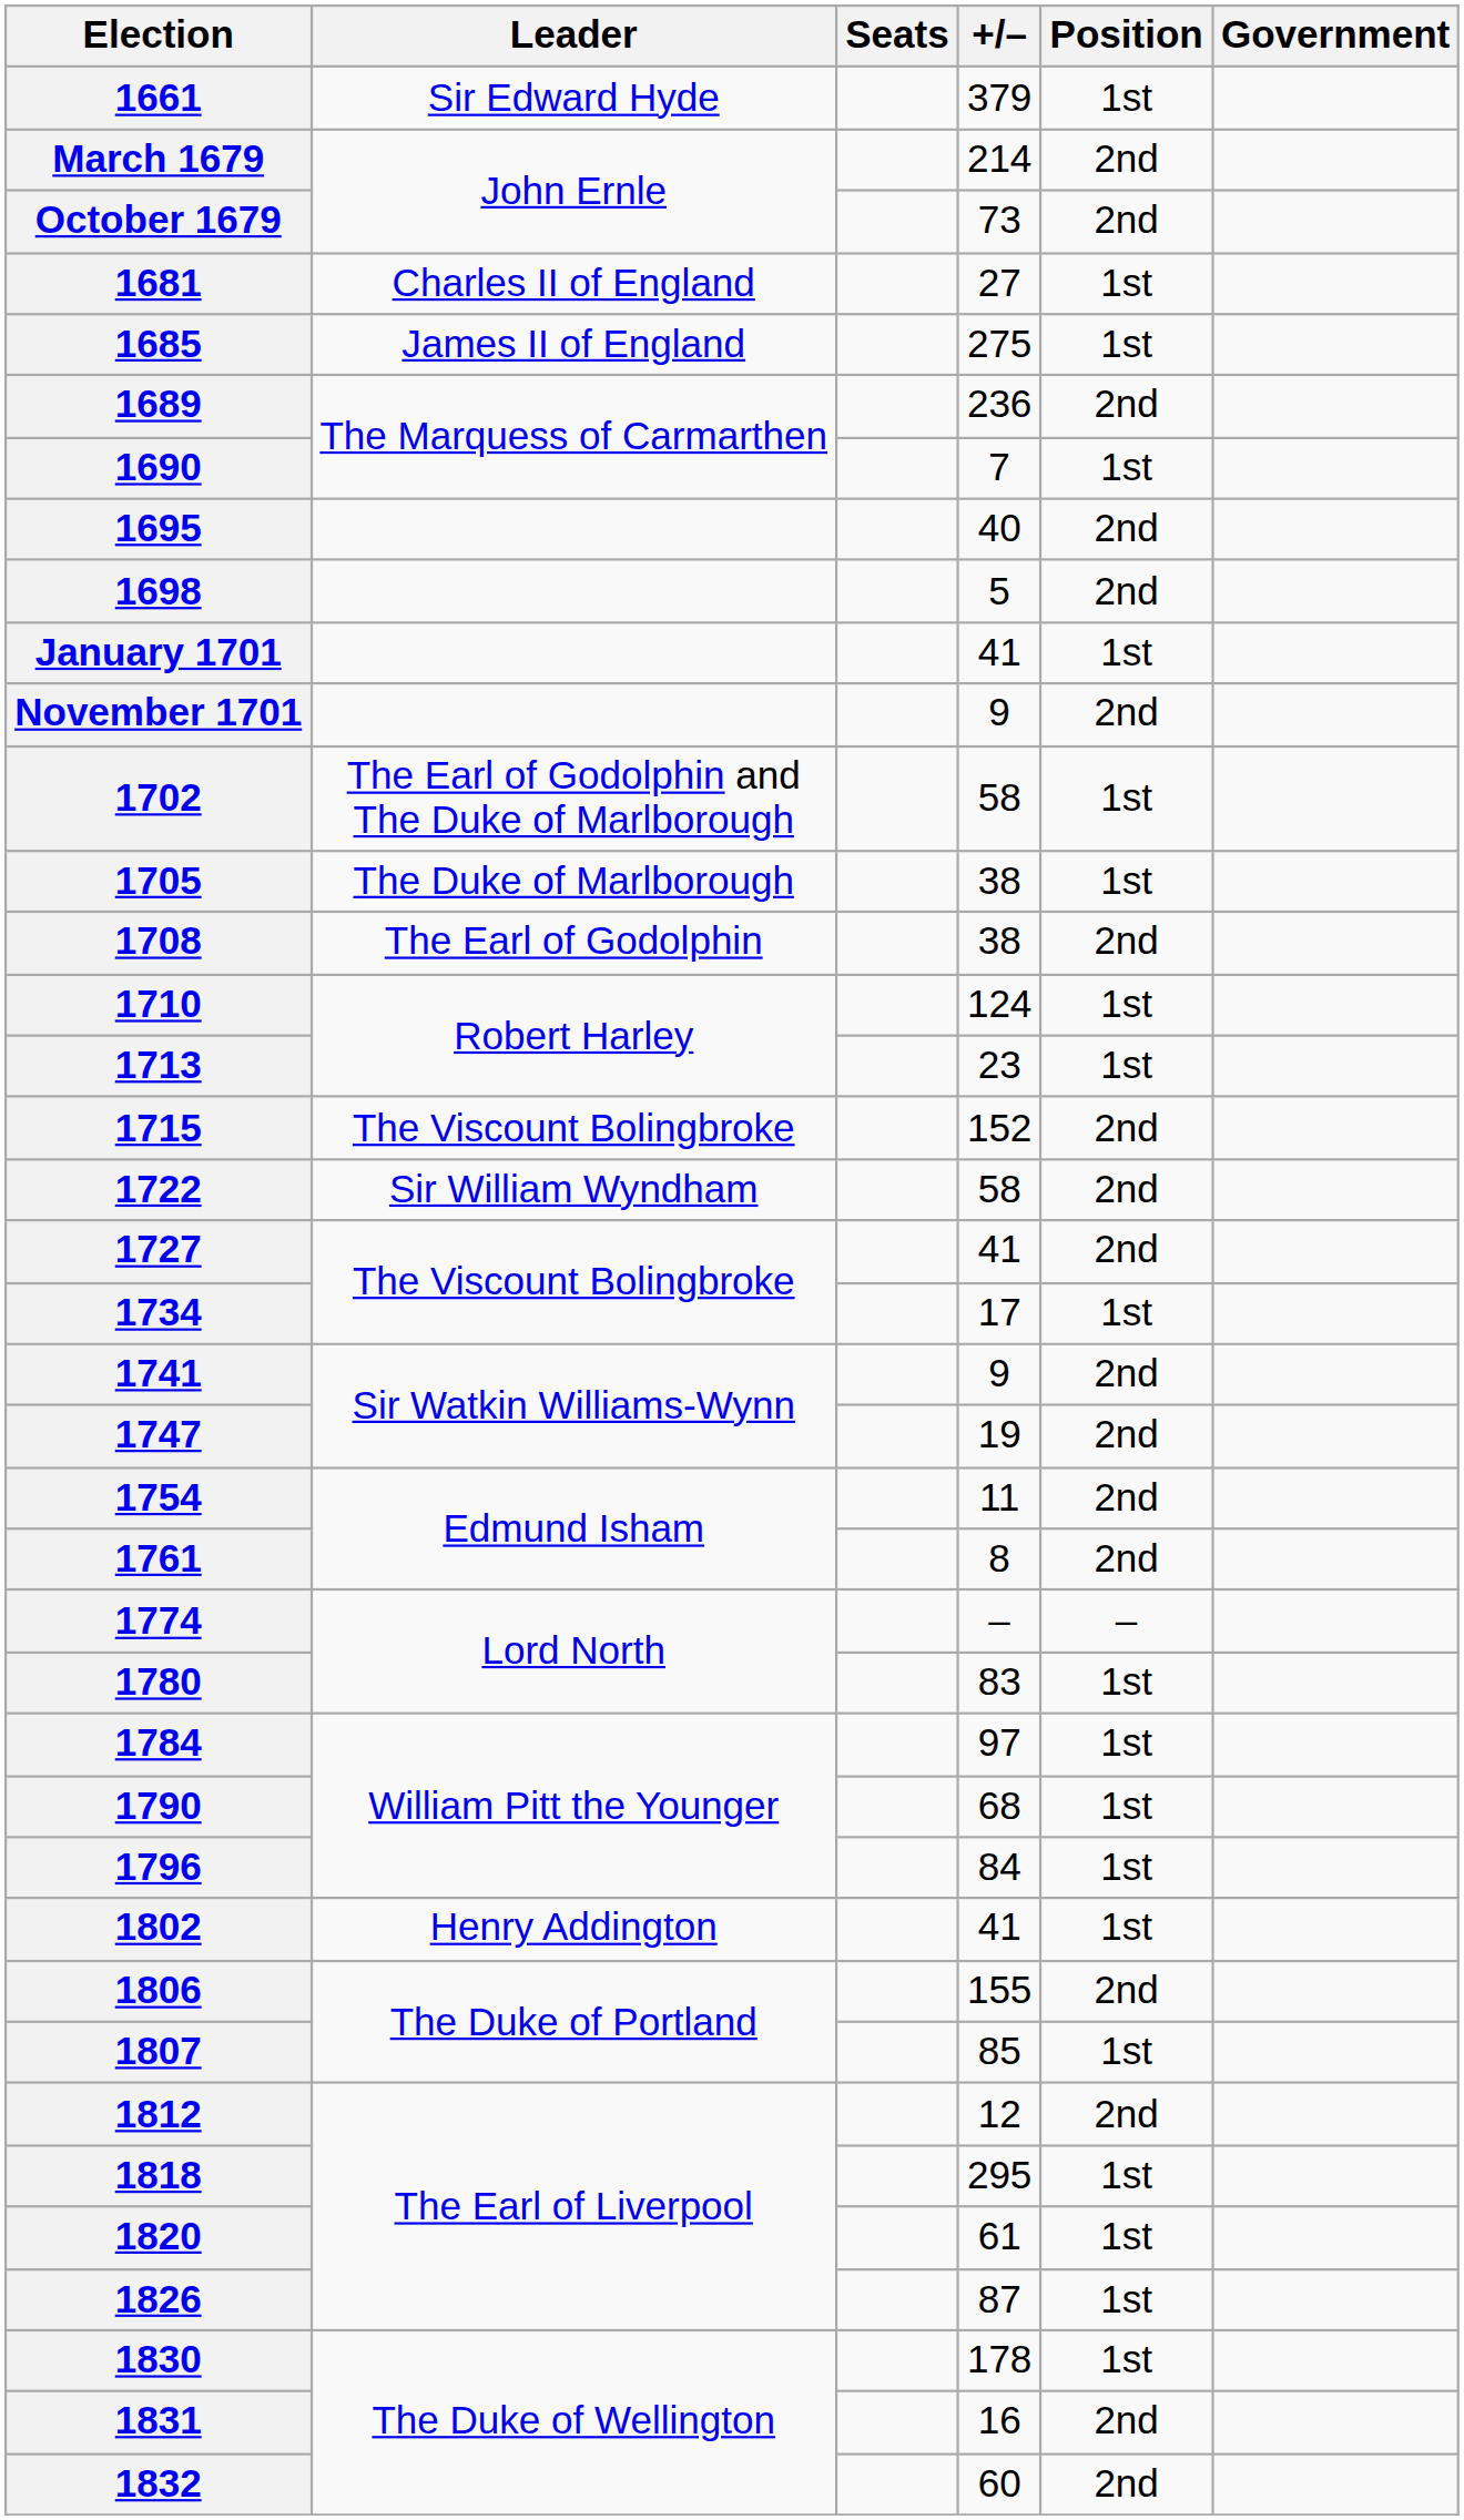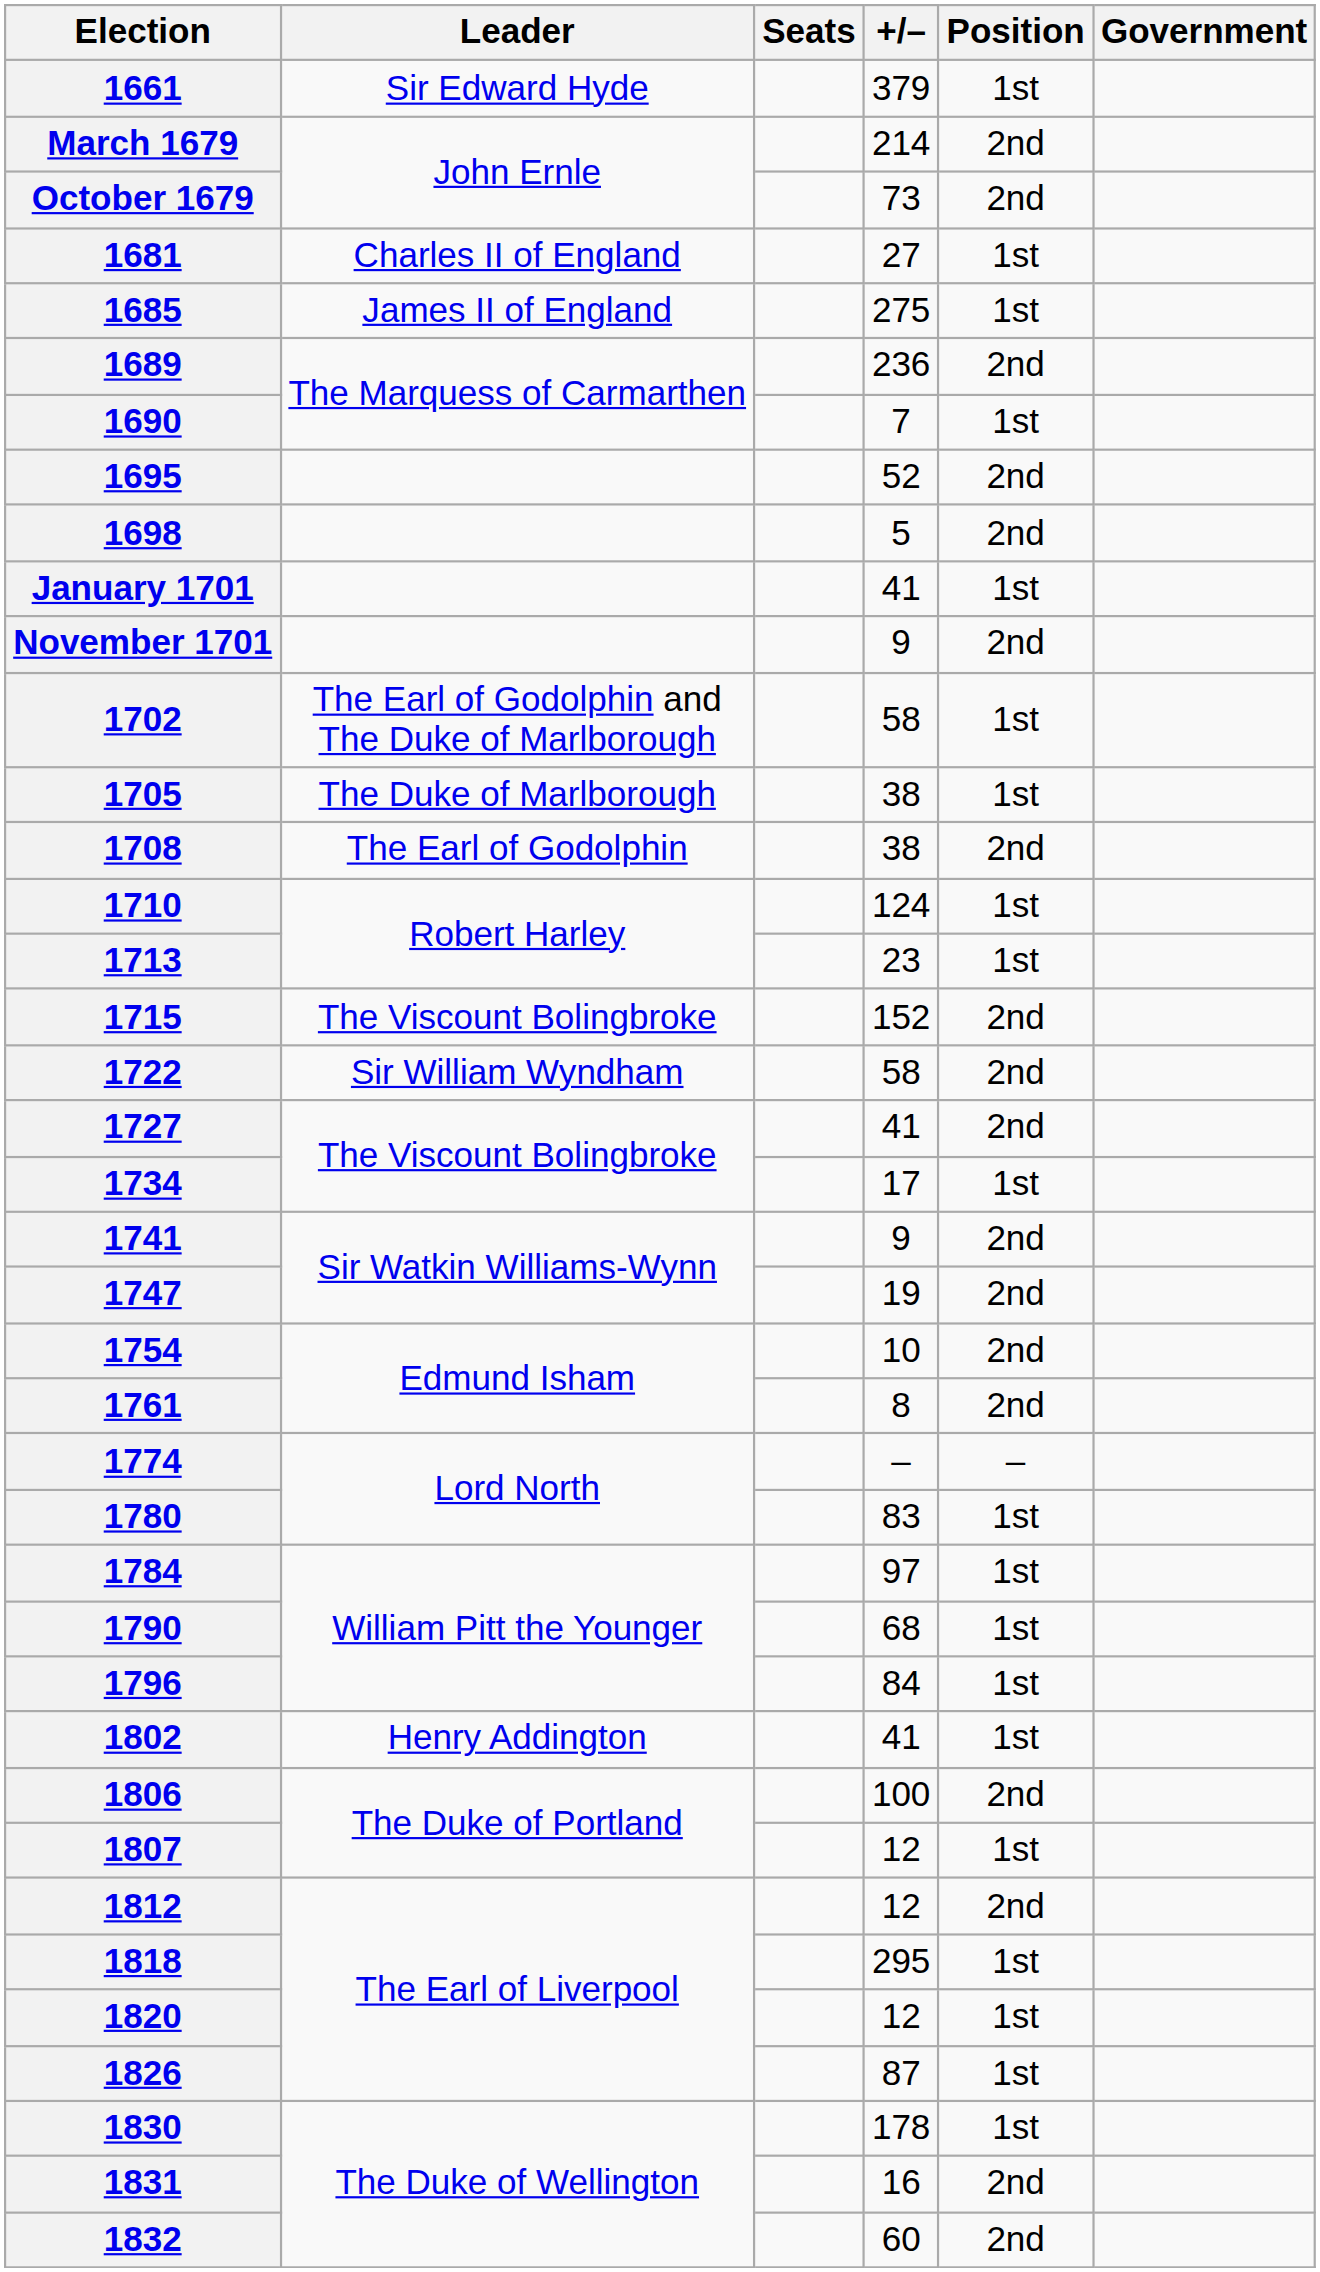 <table class=wikitable style="text-align:center;">
 <tr>
 <th>Election</th>
 <th>Leader</th>
 <th>Seats</th>
 <th>+/–</th>
 <th>Position</th>
 <th>Government</th>
 </tr>
 <tr>
 <th><a href='#'>1661</a></th>
 <td><a href='#'>Sir Edward Hyde</a></td>
 <td></td>
 <td> 379</td>
 <td> 1st</td>
 <td></td>
 </tr>
 <tr>
 <th><a href='#'>March 1679</a></th>
 <td rowspan="2"><a href='#'>John Ernle</a></td>
 <td></td>
 <td> 214</td>
 <td> 2nd</td>
 <td></td>
 </tr>
 <tr>
 <th><a href='#'>October 1679</a></th>
 <td></td>
 <td> 73</td>
 <td> 2nd</td>
 <td></td>
 </tr>
 <tr>
 <th><a href='#'>1681</a></th>
 <td><a href='#'>Charles II of England</a></td>
 <td></td>
 <td> 27</td>
 <td> 1st</td>
 <td></td>
 </tr>
 <tr>
 <th><a href='#'>1685</a></th>
 <td><a href='#'>James II of England</a></td>
 <td></td>
 <td> 275</td>
 <td> 1st</td>
 <td></td>
 </tr>
 <tr>
 <th><a href='#'>1689</a></th>
 <td rowspan="2"><a href='#'>The Marquess of Carmarthen</a></td>
 <td></td>
 <td> 236</td>
 <td> 2nd</td>
 <td></td>
 </tr>
 <tr>
 <th><a href='#'>1690</a></th>
 <td></td>
 <td> 7</td>
 <td> 1st</td>
 <td></td>
 </tr>
 <tr>
 <th><a href='#'>1695</a></th>
 <td></td>
 <td></td>
-<td> 40</td>
+<td> 52</td>
 <td> 2nd</td>
 <td></td>
 </tr>
 <tr>
 <th><a href='#'>1698</a></th>
 <td></td>
 <td></td>
 <td> 5</td>
 <td> 2nd</td>
 <td></td>
 </tr>
 <tr>
 <th><a href='#'>January 1701</a></th>
 <td></td>
 <td></td>
 <td> 41</td>
 <td> 1st</td>
 <td></td>
 </tr>
 <tr>
 <th><a href='#'>November 1701</a></th>
 <td></td>
 <td></td>
 <td> 9</td>
 <td> 2nd</td>
 <td></td>
 </tr>
 <tr>
 <th><a href='#'>1702</a></th>
 <td><a href='#'>The Earl of Godolphin</a> and<br><a href='#'>The Duke of Marlborough</a></td>
 <td></td>
 <td> 58</td>
 <td> 1st</td>
 <td></td>
 </tr>
 <tr>
 <th><a href='#'>1705</a></th>
 <td><a href='#'>The Duke of Marlborough</a></td>
 <td></td>
 <td> 38</td>
 <td> 1st</td>
 <td></td>
 </tr>
 <tr>
 <th><a href='#'>1708</a></th>
 <td><a href='#'>The Earl of Godolphin</a></td>
 <td></td>
 <td> 38</td>
 <td> 2nd</td>
 <td></td>
 </tr>
 <tr>
 <th><a href='#'>1710</a></th>
 <td rowspan="2"><a href='#'>Robert Harley</a></td>
 <td></td>
 <td> 124</td>
 <td> 1st</td>
 <td></td>
 </tr>
 <tr>
 <th><a href='#'>1713</a></th>
 <td></td>
 <td> 23</td>
 <td> 1st</td>
 <td></td>
 </tr>
 <tr>
 <th><a href='#'>1715</a></th>
 <td><a href='#'>The Viscount Bolingbroke</a></td>
 <td></td>
 <td> 152</td>
 <td> 2nd</td>
 <td></td>
 </tr>
 <tr>
 <th><a href='#'>1722</a></th>
 <td><a href='#'>Sir William Wyndham</a></td>
 <td></td>
 <td> 58</td>
 <td> 2nd</td>
 <td></td>
 </tr>
 <tr>
 <th><a href='#'>1727</a></th>
 <td rowspan="2"><a href='#'>The Viscount Bolingbroke</a></td>
 <td></td>
 <td> 41</td>
 <td> 2nd</td>
 <td></td>
 </tr>
 <tr>
 <th><a href='#'>1734</a></th>
 <td></td>
 <td> 17</td>
 <td> 1st</td>
 <td></td>
 </tr>
 <tr>
 <th><a href='#'>1741</a></th>
 <td rowspan="2"><a href='#'>Sir Watkin Williams-Wynn</a></td>
 <td></td>
 <td> 9</td>
 <td> 2nd</td>
 <td></td>
 </tr>
 <tr>
 <th><a href='#'>1747</a></th>
 <td></td>
 <td> 19</td>
 <td> 2nd</td>
 <td></td>
 </tr>
 <tr>
 <th><a href='#'>1754</a></th>
 <td rowspan="2"><a href='#'>Edmund Isham</a></td>
 <td></td>
-<td> 11</td>
+<td> 10</td>
 <td> 2nd</td>
 <td></td>
 </tr>
 <tr>
 <th><a href='#'>1761</a></th>
 <td></td>
 <td> 8</td>
 <td> 2nd</td>
 <td></td>
 </tr>
 <tr>
 <th><a href='#'>1774</a></th>
 <td rowspan="2"><a href='#'>Lord North</a></td>
 <td></td>
 <td>–</td>
 <td>–</td>
 <td></td>
 </tr>
 <tr>
 <th><a href='#'>1780</a></th>
 <td></td>
 <td> 83</td>
 <td> 1st</td>
 <td></td>
 </tr>
 <tr>
 <th><a href='#'>1784</a></th>
 <td rowspan="3"><a href='#'>William Pitt the Younger</a></td>
 <td></td>
 <td> 97</td>
 <td> 1st</td>
 <td></td>
 </tr>
 <tr>
 <th><a href='#'>1790</a></th>
 <td></td>
 <td> 68</td>
 <td> 1st</td>
 <td></td>
 </tr>
 <tr>
 <th><a href='#'>1796</a></th>
 <td></td>
 <td> 84</td>
 <td> 1st</td>
 <td></td>
 </tr>
 <tr>
 <th><a href='#'>1802</a></th>
 <td><a href='#'>Henry Addington</a></td>
 <td></td>
 <td> 41</td>
 <td> 1st</td>
 <td></td>
 </tr>
 <tr>
 <th><a href='#'>1806</a></th>
 <td rowspan="2"><a href='#'>The Duke of Portland</a></td>
 <td></td>
-<td> 155</td>
+<td> 100</td>
 <td> 2nd</td>
 <td></td>
 </tr>
 <tr>
 <th><a href='#'>1807</a></th>
 <td></td>
-<td> 85</td>
+<td> 12</td>
 <td> 1st</td>
 <td></td>
 </tr>
 <tr>
 <th><a href='#'>1812</a></th>
 <td rowspan="4"><a href='#'>The Earl of Liverpool</a></td>
 <td></td>
 <td> 12</td>
 <td> 2nd</td>
 <td></td>
 </tr>
 <tr>
 <th><a href='#'>1818</a></th>
 <td></td>
 <td> 295</td>
 <td> 1st</td>
 <td></td>
 </tr>
 <tr>
 <th><a href='#'>1820</a></th>
 <td></td>
-<td> 61</td>
+<td> 12</td>
 <td> 1st</td>
 <td></td>
 </tr>
 <tr>
 <th><a href='#'>1826</a></th>
 <td></td>
 <td> 87</td>
 <td> 1st</td>
 <td></td>
 </tr>
 <tr>
 <th><a href='#'>1830</a></th>
 <td rowspan="3"><a href='#'>The Duke of Wellington</a></td>
 <td></td>
 <td> 178</td>
 <td> 1st</td>
 <td></td>
 </tr>
 <tr>
 <th><a href='#'>1831</a></th>
 <td></td>
 <td> 16</td>
 <td> 2nd</td>
 <td></td>
 </tr>
 <tr>
 <th><a href='#'>1832</a></th>
 <td></td>
 <td> 60</td>
 <td> 2nd</td>
 <td></td>
 </tr>
 </table>
